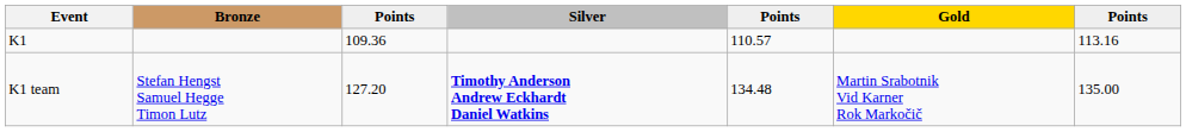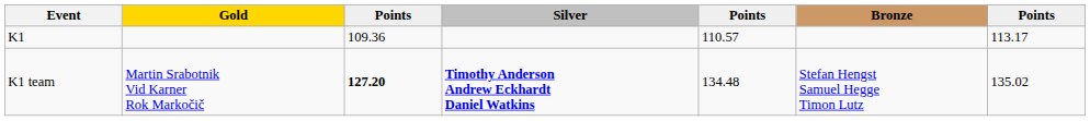 <table class="wikitable" width=100%>
 <tr>
 <th>Event</th>
-<td align=center bgcolor="CC9966"><strong>Bronze</strong></td>
+<td align=center bgcolor="gold"><strong>Gold</strong></td>
 <td align=center bgcolor="EFEFEF"><strong>Points</strong></td>
 <td align=center bgcolor="silver"><strong>Silver</strong></td>
 <td align=center bgcolor="EFEFEF"><strong>Points</strong></td>
-<td align=center bgcolor="gold"><strong>Gold</strong></td>
+<td align=center bgcolor="CC9966"><strong>Bronze</strong></td>
 <td align=center bgcolor="EFEFEF"><strong>Points</strong></td>
 </tr>
 <tr>
 <td>K1</td>
 <td></td>
 <td>109.36</td>
 <td></td>
 <td>110.57</td>
 <td></td>
-<td>113.16</td>
+<td>113.17</td>
 </tr>
 <tr>
 <td>K1 team</td>
-<td><br><a href='#'>Stefan Hengst</a><br><a href='#'>Samuel Hegge</a><br><a href='#'>Timon Lutz</a></td>
-<td>127.20</td>
+<td><br><a href='#'>Martin Srabotnik</a><br><a href='#'>Vid Karner</a><br><a href='#'>Rok Markočič</a></td>
+<td><strong>127.20</strong></td>
 <td><strong><br><a href='#'>Timothy Anderson</a><br><a href='#'>Andrew Eckhardt</a><br><a href='#'>Daniel Watkins</a></strong></td>
 <td>134.48</td>
-<td><br><a href='#'>Martin Srabotnik</a><br><a href='#'>Vid Karner</a><br><a href='#'>Rok Markočič</a></td>
-<td>135.00</td>
+<td><br><a href='#'>Stefan Hengst</a><br><a href='#'>Samuel Hegge</a><br><a href='#'>Timon Lutz</a></td>
+<td>135.02</td>
 </tr>
 </table>
